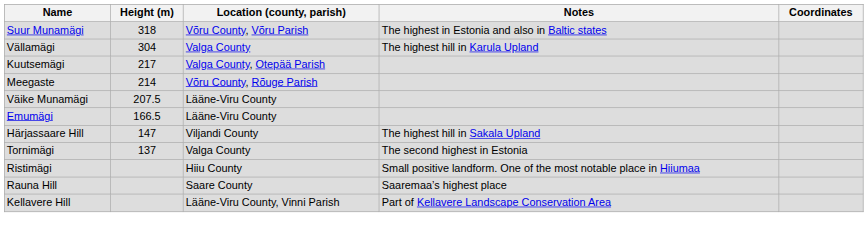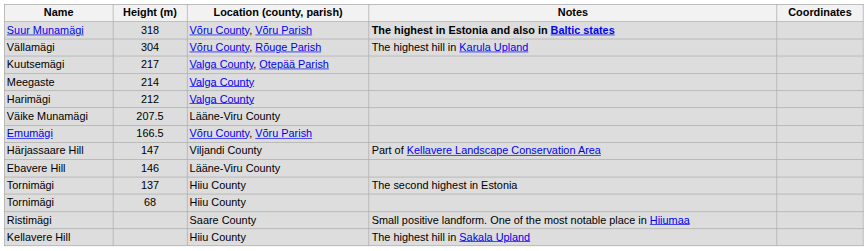 <table class="sortable wikitable" style="width:100%; margin:auto; background:#DDDDDD;">
 <tr>
 <th>Name</th>
 <th>Height (m)</th>
 <th>Location (county, parish)</th>
 <th>Notes</th>
 <th>Coordinates</th>
 </tr>
 <tr>
 <td><a href='#'>Suur Munamägi</a></td>
 <td align="center">318</td>
 <td><a href='#'>Võru County</a>, <a href='#'>Võru Parish</a></td>
-<td>The highest in Estonia and also in <a href='#'>Baltic states</a></td>
+<td><strong>The highest in Estonia and also in <a href='#'>Baltic states</a></strong></td>
 <td></td>
 </tr>
 <tr>
 <td>Vällamägi</td>
 <td align="center">304</td>
-<td><a href='#'>Valga County</a></td>
+<td><a href='#'>Võru County</a>, <a href='#'>Rõuge Parish</a></td>
 <td>The highest hill in <a href='#'>Karula Upland</a></td>
 <td></td>
 </tr>
 <tr>
 <td>Kuutsemägi</td>
 <td align="center">217</td>
 <td><a href='#'>Valga County</a>, <a href='#'>Otepää Parish</a></td>
 <td></td>
 <td></td>
 </tr>
 <tr>
 <td>Meegaste</td>
 <td align="center">214</td>
-<td><a href='#'>Võru County</a>, <a href='#'>Rõuge Parish</a></td>
+<td><a href='#'>Valga County</a></td>
+<td></td>
+<td></td>
+</tr>
+<tr>
+<td>Harimägi</td>
+<td align="center">212</td>
+<td><a href='#'>Valga County</a></td>
 <td></td>
 <td></td>
 </tr>
 <tr>
 <td>Väike Munamägi</td>
 <td align="center">207.5</td>
 <td>Lääne-Viru County</td>
 <td></td>
 <td></td>
 </tr>
 <tr>
 <td><a href='#'>Emumägi</a></td>
 <td align="center">166.5</td>
-<td>Lääne-Viru County</td>
+<td><a href='#'>Võru County</a>, <a href='#'>Võru Parish</a></td>
 <td></td>
 <td></td>
 </tr>
 <tr>
 <td>Härjassaare Hill</td>
 <td align="center">147</td>
 <td>Viljandi County</td>
-<td>The highest hill in <a href='#'>Sakala Upland</a></td>
+<td>Part of <a href='#'>Kellavere Landscape Conservation Area</a></td>
+<td></td>
+</tr>
+<tr>
+<td>Ebavere Hill</td>
+<td align="center">146</td>
+<td>Lääne-Viru County</td>
+<td></td>
 <td></td>
 </tr>
 <tr>
 <td>Tornimägi</td>
 <td align="center">137</td>
-<td>Valga County</td>
+<td>Hiiu County</td>
 <td>The second highest in Estonia</td>
+<td></td>
+</tr>
+<tr>
+<td>Tornimägi</td>
+<td align="center">68</td>
+<td>Hiiu County</td>
+<td></td>
 <td></td>
 </tr>
 <tr>
 <td>Ristimägi</td>
 <td></td>
-<td>Hiiu County</td>
+<td>Saare County</td>
 <td>Small positive landform. One of the most notable place in <a href='#'>Hiiumaa</a></td>
-<td></td>
-</tr>
-<tr>
-<td>Rauna Hill</td>
-<td></td>
-<td>Saare County</td>
-<td>Saaremaa’s highest place</td>
 <td></td>
 </tr>
 <tr>
 <td>Kellavere Hill</td>
 <td></td>
-<td>Lääne-Viru County, Vinni Parish</td>
-<td>Part of <a href='#'>Kellavere Landscape Conservation Area</a></td>
+<td>Hiiu County</td>
+<td>The highest hill in <a href='#'>Sakala Upland</a></td>
 <td></td>
 </tr>
 </table>
